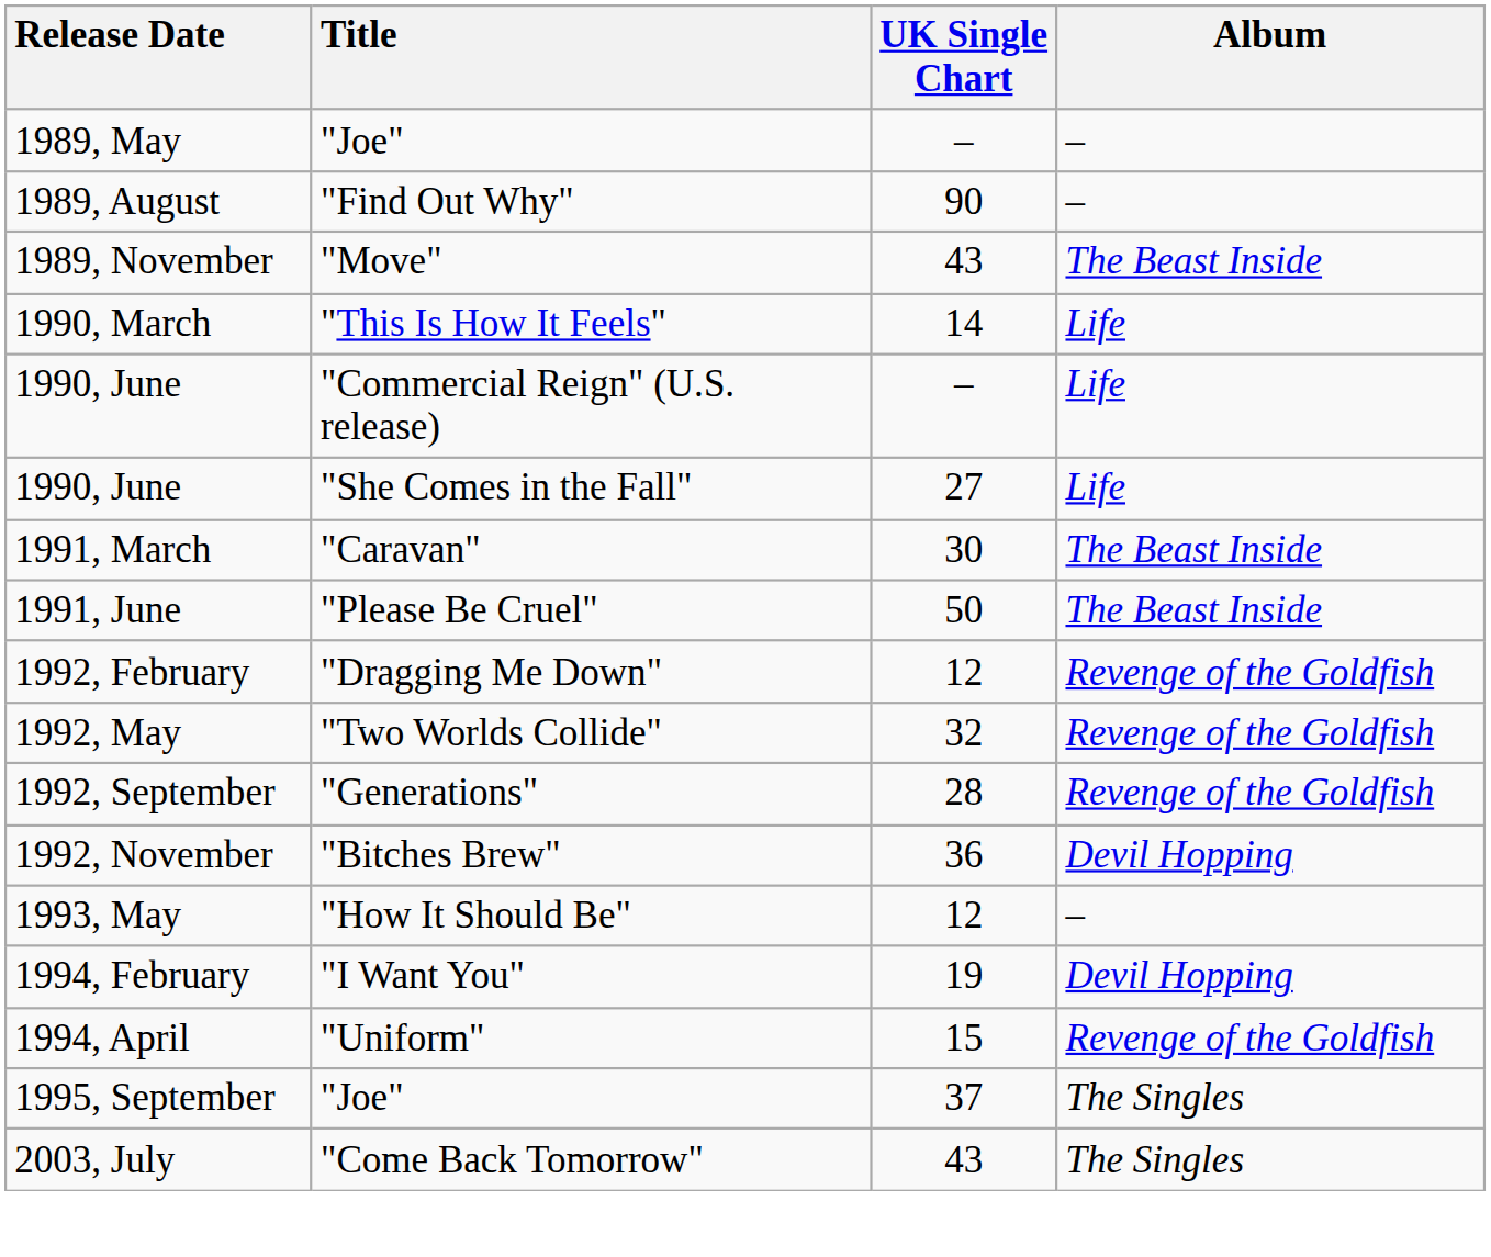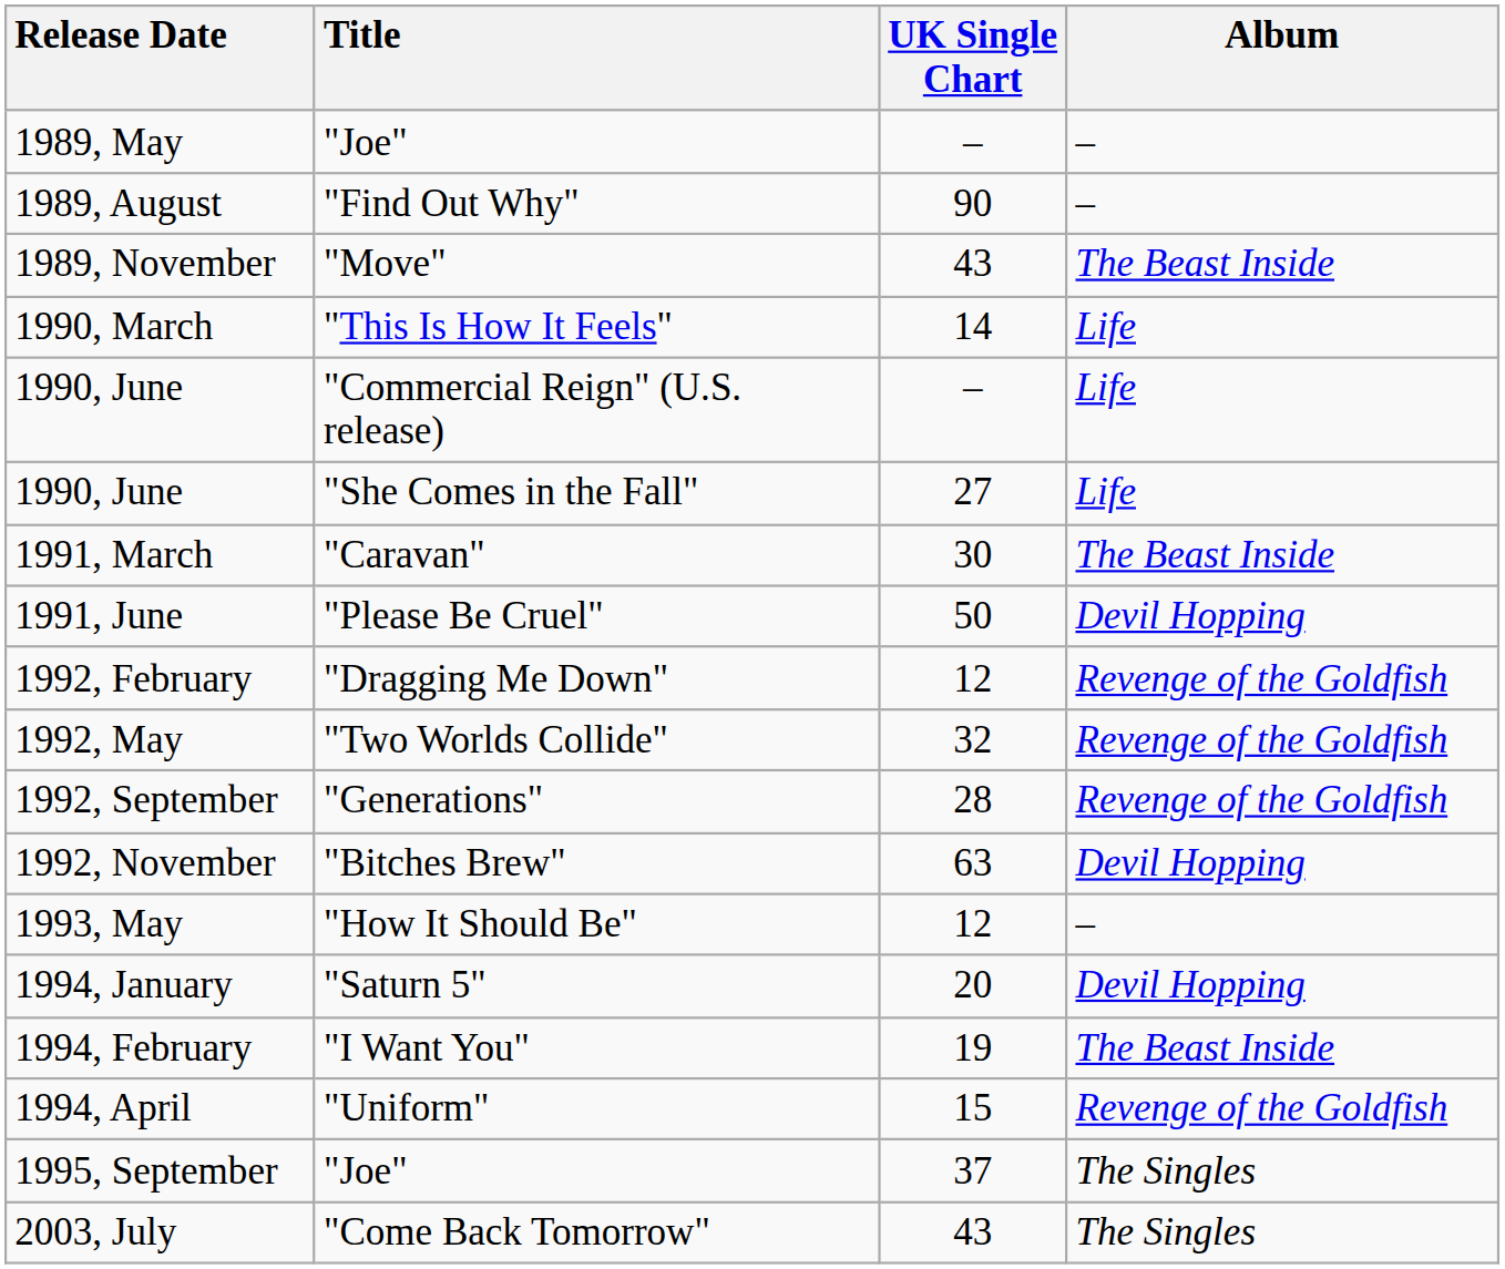 <table class="wikitable">
 <tr valign="top">
 <th style="text-align:left; width:120px;">Release Date</th>
 <th style="text-align:left; width:225px;">Title</th>
 <th style="text-align:center; width:70px;"><a href='#'>UK Single Chart</a></th>
 <th style="text-align:center; width:170px;">Album</th>
 </tr>
 <tr valign="top">
 <td style="text-align:left;">1989, May</td>
 <td style="text-align:left;">"Joe"</td>
 <td style="text-align:center;">–</td>
 <td style="text-align:left;">–</td>
 </tr>
 <tr valign="top">
 <td style="text-align:left;">1989, August</td>
 <td style="text-align:left;">"Find Out Why"</td>
 <td style="text-align:center;">90</td>
 <td style="text-align:left;">–</td>
 </tr>
 <tr valign="top">
 <td style="text-align:left;">1989, November</td>
 <td style="text-align:left;">"Move"</td>
 <td style="text-align:center;">43</td>
 <td style="text-align:left;"><em><a href='#'>The Beast Inside</a></em></td>
 </tr>
 <tr valign="top">
 <td style="text-align:left;">1990, March</td>
 <td style="text-align:left;">"<a href='#'>This Is How It Feels</a>"</td>
 <td style="text-align:center;">14</td>
 <td style="text-align:left;"><em><a href='#'>Life</a></em></td>
 </tr>
 <tr valign="top">
 <td style="text-align:left;">1990, June</td>
 <td style="text-align:left;">"Commercial Reign" (U.S. release)</td>
 <td style="text-align:center;">–</td>
 <td style="text-align:left;"><em><a href='#'>Life</a></em></td>
 </tr>
 <tr valign="top">
 <td style="text-align:left;">1990, June</td>
 <td style="text-align:left;">"She Comes in the Fall"</td>
 <td style="text-align:center;">27</td>
 <td style="text-align:left;"><em><a href='#'>Life</a></em></td>
 </tr>
 <tr valign="top">
 <td style="text-align:left;">1991, March</td>
 <td style="text-align:left;">"Caravan"</td>
 <td style="text-align:center;">30</td>
 <td style="text-align:left;"><em><a href='#'>The Beast Inside</a></em></td>
 </tr>
 <tr valign="top">
 <td style="text-align:left;">1991, June</td>
 <td style="text-align:left;">"Please Be Cruel"</td>
 <td style="text-align:center;">50</td>
-<td style="text-align:left;"><em><a href='#'>The Beast Inside</a></em></td>
+<td style="text-align:left;"><em><a href='#'>Devil Hopping</a></em></td>
 </tr>
 <tr valign="top">
 <td style="text-align:left;">1992, February</td>
 <td style="text-align:left;">"Dragging Me Down"</td>
 <td style="text-align:center;">12</td>
 <td style="text-align:left;"><em><a href='#'>Revenge of the Goldfish</a></em></td>
 </tr>
 <tr valign="top">
 <td style="text-align:left;">1992, May</td>
 <td style="text-align:left;">"Two Worlds Collide"</td>
 <td style="text-align:center;">32</td>
 <td style="text-align:left;"><em><a href='#'>Revenge of the Goldfish</a></em></td>
 </tr>
 <tr valign="top">
 <td style="text-align:left;">1992, September</td>
 <td style="text-align:left;">"Generations"</td>
 <td style="text-align:center;">28</td>
 <td style="text-align:left;"><em><a href='#'>Revenge of the Goldfish</a></em></td>
 </tr>
 <tr valign="top">
 <td style="text-align:left;">1992, November</td>
 <td style="text-align:left;">"Bitches Brew"</td>
-<td style="text-align:center;">36</td>
+<td style="text-align:center;">63</td>
 <td style="text-align:left;"><em><a href='#'>Devil Hopping</a></em></td>
 </tr>
 <tr valign="top">
 <td style="text-align:left;">1993, May</td>
 <td style="text-align:left;">"How It Should Be"</td>
 <td style="text-align:center;">12</td>
 <td style="text-align:left;">–</td>
 </tr>
 <tr valign="top">
+<td style="text-align:left;">1994, January</td>
+<td style="text-align:left;">"Saturn 5"</td>
+<td style="text-align:center;">20</td>
+<td style="text-align:left;"><em><a href='#'>Devil Hopping</a></em></td>
+</tr>
+<tr valign="top">
 <td style="text-align:left;">1994, February</td>
 <td style="text-align:left;">"I Want You"</td>
 <td style="text-align:center;">19</td>
-<td style="text-align:left;"><em><a href='#'>Devil Hopping</a></em></td>
+<td style="text-align:left;"><em><a href='#'>The Beast Inside</a></em></td>
 </tr>
 <tr valign="top">
 <td style="text-align:left;">1994, April</td>
 <td style="text-align:left;">"Uniform"</td>
 <td style="text-align:center;">15</td>
 <td style="text-align:left;"><em><a href='#'>Revenge of the Goldfish</a></em></td>
 </tr>
 <tr valign="top">
 <td style="text-align:left;">1995, September</td>
 <td style="text-align:left;">"Joe"</td>
 <td style="text-align:center;">37</td>
 <td style="text-align:left;"><em>The Singles</em></td>
 </tr>
 <tr valign="top">
 <td style="text-align:left;">2003, July</td>
 <td style="text-align:left;">"Come Back Tomorrow"</td>
 <td style="text-align:center;">43</td>
 <td style="text-align:left;"><em>The Singles</em></td>
 </tr>
 </table>
